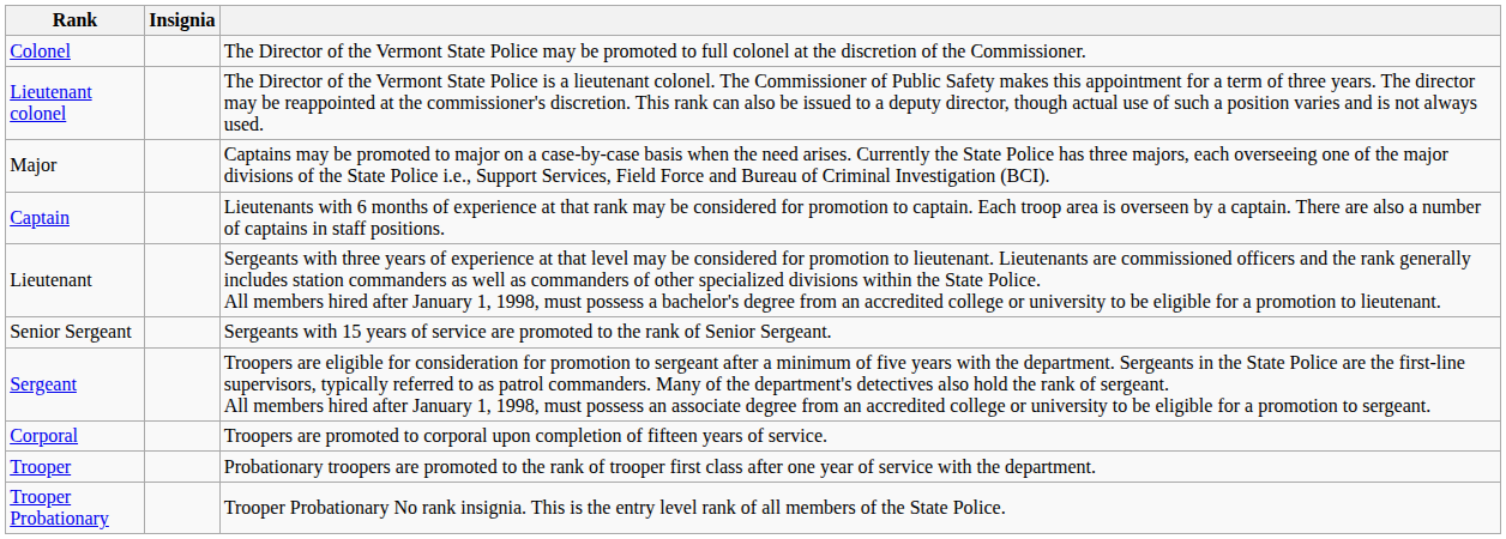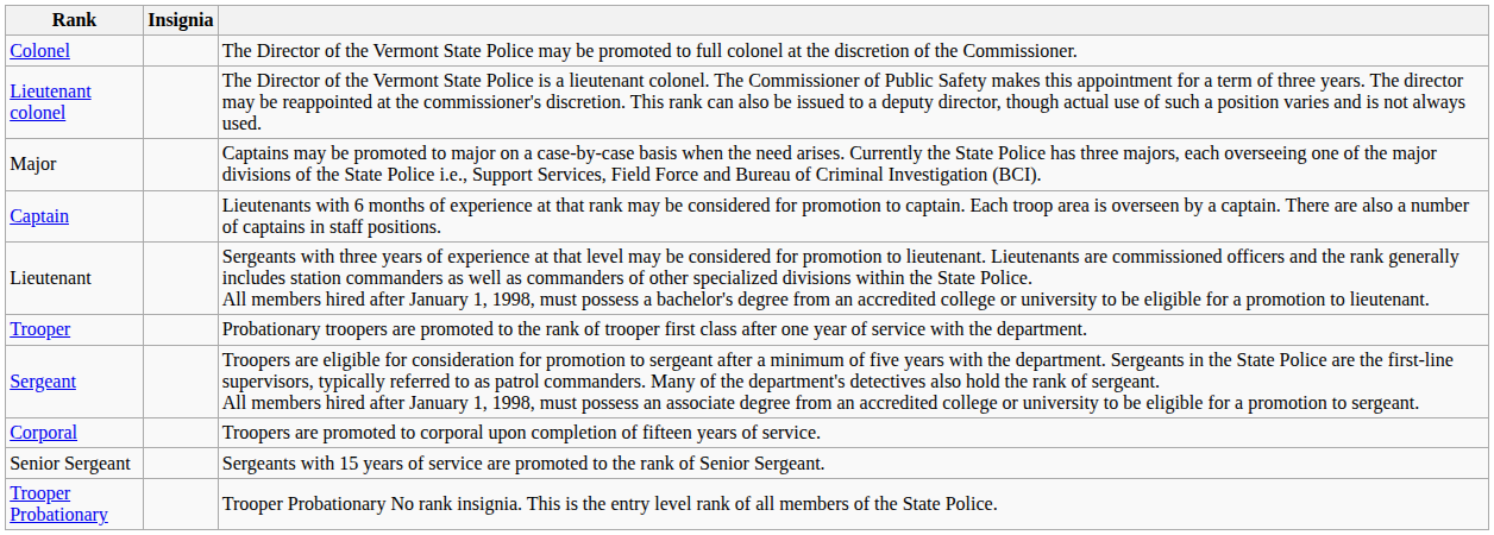 <table class="wikitable">
 <tr>
 <th>Rank</th>
 <th>Insignia</th>
 <th></th>
 </tr>
 <tr>
 <td><a href='#'>Colonel</a></td>
 <td></td>
 <td>The Director of the Vermont State Police may be promoted to full colonel at the discretion of the Commissioner.</td>
 </tr>
 <tr>
 <td><a href='#'>Lieutenant colonel</a></td>
 <td></td>
 <td>The Director of the Vermont State Police is a lieutenant colonel. The Commissioner of Public Safety makes this appointment for a term of three years. The director may be reappointed at the commissioner's discretion. This rank can also be issued to a deputy director, though actual use of such a position varies and is not always used.</td>
 </tr>
 <tr>
 <td>Major</td>
 <td></td>
 <td>Captains may be promoted to major on a case-by-case basis when the need arises. Currently the State Police has three majors, each overseeing one of the major divisions of the State Police i.e., Support Services, Field Force and Bureau of Criminal Investigation (BCI).</td>
 </tr>
 <tr>
 <td><a href='#'>Captain</a></td>
 <td></td>
 <td>Lieutenants with 6 months of experience at that rank may be considered for promotion to captain. Each troop area is overseen by a captain. There are also a number of captains in staff positions.</td>
 </tr>
 <tr>
 <td>Lieutenant</td>
 <td></td>
 <td>Sergeants with three years of experience at that level may be considered for promotion to lieutenant. Lieutenants are commissioned officers and the rank generally includes station commanders as well as commanders of other specialized divisions within the State Police.<br>All members hired after January 1, 1998, must possess a bachelor's degree from an accredited college or university to be eligible for a promotion to lieutenant.</td>
 </tr>
 <tr>
-<td>Senior Sergeant</td>
+<td><a href='#'>Trooper</a></td>
 <td></td>
-<td>Sergeants with 15 years of service are promoted to the rank of Senior Sergeant.</td>
+<td>Probationary troopers are promoted to the rank of trooper first class after one year of service with the department.</td>
 </tr>
 <tr>
 <td><a href='#'>Sergeant</a></td>
 <td></td>
 <td>Troopers are eligible for consideration for promotion to sergeant after a minimum of five years with the department. Sergeants in the State Police are the first-line supervisors, typically referred to as patrol commanders. Many of the department's detectives also hold the rank of sergeant.<br>All members hired after January 1, 1998, must possess an associate degree from an accredited college or university to be eligible for a promotion to sergeant.</td>
 </tr>
 <tr>
 <td><a href='#'>Corporal</a></td>
 <td></td>
 <td>Troopers are promoted to corporal upon completion of fifteen years of service.</td>
 </tr>
 <tr>
-<td><a href='#'>Trooper</a></td>
+<td>Senior Sergeant</td>
 <td></td>
-<td>Probationary troopers are promoted to the rank of trooper first class after one year of service with the department.</td>
+<td>Sergeants with 15 years of service are promoted to the rank of Senior Sergeant.</td>
 </tr>
 <tr>
 <td><a href='#'>Trooper Probationary</a></td>
 <td></td>
 <td>Trooper Probationary No rank insignia. This is the entry level rank of all members of the State Police.</td>
 </tr>
 </table>
